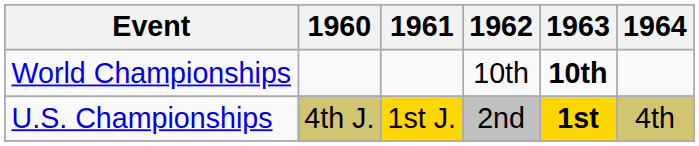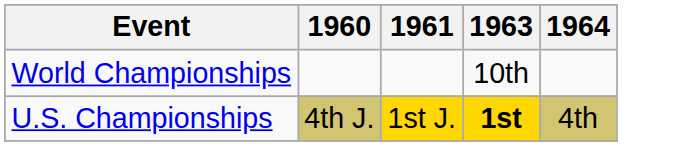 <table class="wikitable">
 <tr>
 <th>Event</th>
 <th>1960</th>
 <th>1961</th>
-<th>1962</th>
 <th>1963</th>
 <th>1964</th>
 </tr>
 <tr>
 <td><a href='#'>World Championships</a></td>
 <td></td>
 <td></td>
 <td align="center">10th</td>
-<td align="center"><strong>10th</strong></td>
 <td></td>
 </tr>
 <tr>
 <td><a href='#'>U.S. Championships</a></td>
 <td align="center" bgcolor="d1c571">4th J.</td>
 <td align="center" bgcolor="gold">1st J.</td>
-<td align="center" bgcolor="silver">2nd</td>
 <td align="center" bgcolor="gold"><strong>1st</strong></td>
 <td align="center" bgcolor="d1c571">4th</td>
 </tr>
 </table>
